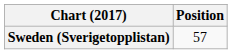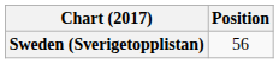 <table class="wikitable plainrowheaders" style="text-align:center">
 <tr>
 <th>Chart (2017)</th>
 <th>Position</th>
 </tr>
 <tr>
 <th scope="row">Sweden (Sverigetopplistan)</th>
-<td>57</td>
+<td>56</td>
 </tr>
 </table>
